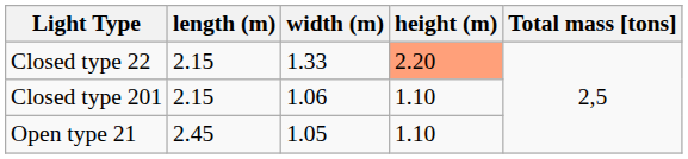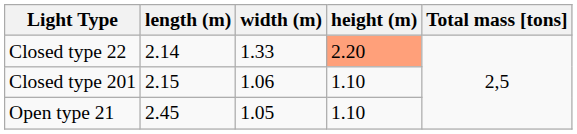 <table class="wikitable">
 <tr>
 <th>Light Type</th>
 <th>length (m)</th>
 <th>width (m)</th>
 <th>height (m)</th>
 <th>Total mass [tons]</th>
 </tr>
 <tr>
 <td>Closed type 22</td>
-<td>2.15</td>
+<td>2.14</td>
 <td>1.33</td>
 <td style="background: lightsalmon;">2.20</td>
 <td rowspan="3" style="text-align: center;">2,5</td>
 </tr>
 <tr>
 <td>Closed type 201</td>
 <td>2.15</td>
 <td>1.06</td>
 <td>1.10</td>
 </tr>
 <tr>
 <td>Open type 21</td>
 <td>2.45</td>
 <td>1.05</td>
 <td>1.10</td>
 </tr>
 </table>
